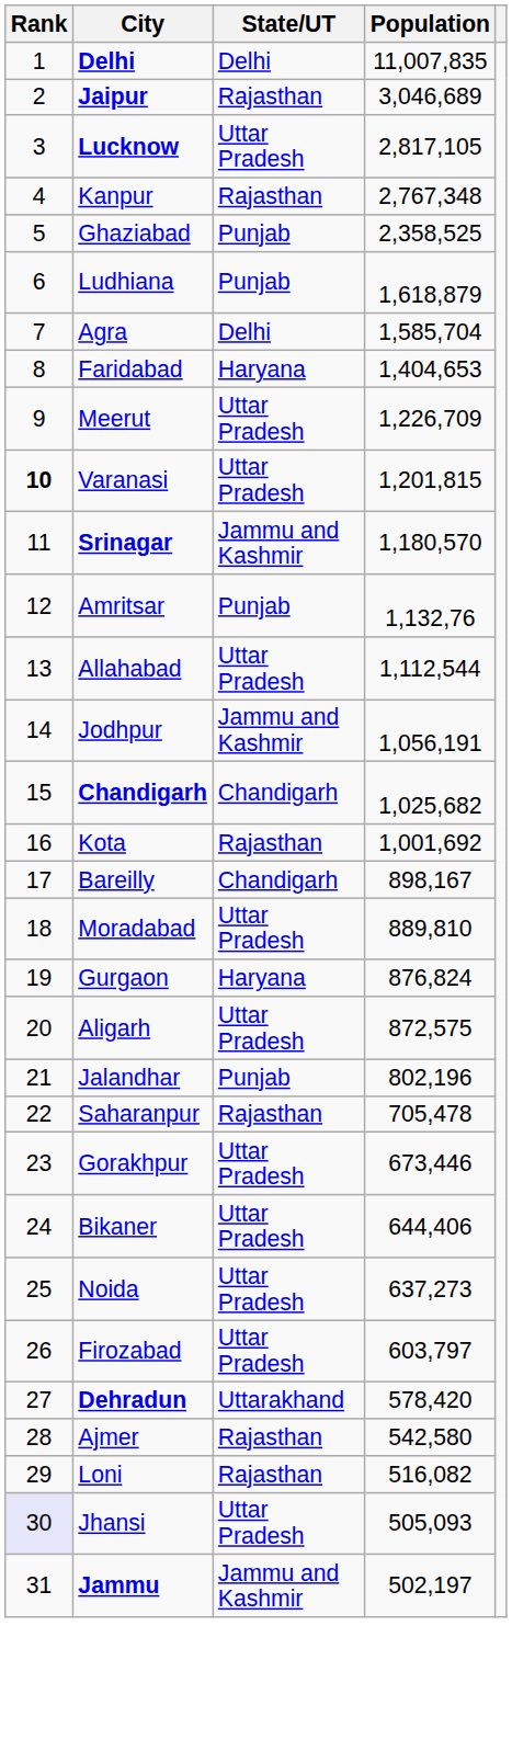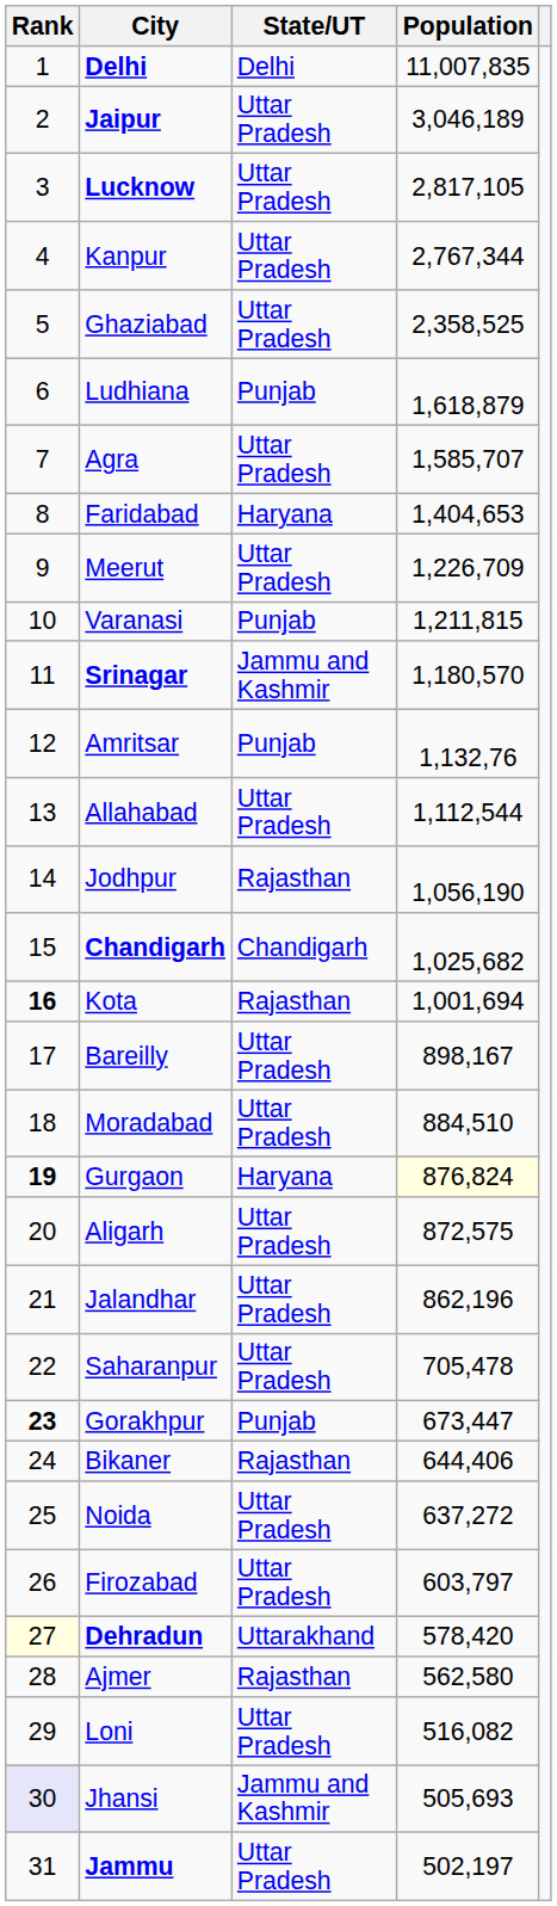 <table class="sortable wikitable" style="width: 50%; font-size: 0.90em;">
 <tr>
 <th>Rank</th>
 <th>City</th>
 <th>State/UT</th>
 <th>Population</th>
 <th></th>
 </tr>
 <tr>
 <td align="center">1</td>
 <td><strong><a href='#'>Delhi</a></strong></td>
 <td><a href='#'>Delhi</a></td>
 <td align="center">11,007,835</td>
 </tr>
 <tr>
 <td align="center">2</td>
 <td><strong><a href='#'>Jaipur</a></strong></td>
-<td><a href='#'>Rajasthan</a></td>
-<td align="center">3,046,689</td>
+<td><a href='#'>Uttar Pradesh</a></td>
+<td align="center">3,046,189</td>
 </tr>
 <tr>
 <td align="center">3</td>
 <td><strong><a href='#'>Lucknow</a></strong></td>
 <td><a href='#'>Uttar Pradesh</a></td>
 <td align="center">2,817,105</td>
 </tr>
 <tr>
 <td align="center">4</td>
 <td><a href='#'>Kanpur</a></td>
-<td><a href='#'>Rajasthan</a></td>
-<td align="center">2,767,348</td>
+<td><a href='#'>Uttar Pradesh</a></td>
+<td align="center">2,767,344</td>
 </tr>
 <tr>
 <td align="center">5</td>
 <td><a href='#'>Ghaziabad</a></td>
-<td><a href='#'>Punjab</a></td>
+<td><a href='#'>Uttar Pradesh</a></td>
 <td align="center">2,358,525</td>
 </tr>
 <tr>
 <td align="center">6</td>
 <td><a href='#'>Ludhiana</a></td>
 <td><a href='#'>Punjab</a></td>
 <td align="center"><br>1,618,879</td>
 </tr>
 <tr>
 <td align="center">7</td>
 <td><a href='#'>Agra</a></td>
-<td><a href='#'>Delhi</a></td>
-<td align="center">1,585,704</td>
+<td><a href='#'>Uttar Pradesh</a></td>
+<td align="center">1,585,707</td>
 </tr>
 <tr>
 <td align="center">8</td>
 <td><a href='#'>Faridabad</a></td>
 <td><a href='#'>Haryana</a></td>
 <td align="center">1,404,653</td>
 </tr>
 <tr>
 <td align="center">9</td>
 <td><a href='#'>Meerut</a></td>
 <td><a href='#'>Uttar Pradesh</a></td>
 <td align="center">1,226,709</td>
 </tr>
 <tr>
-<td align="center"><strong>10</strong></td>
+<td align="center">10</td>
 <td><a href='#'>Varanasi</a></td>
-<td><a href='#'>Uttar Pradesh</a></td>
-<td align="center">1,201,815</td>
+<td><a href='#'>Punjab</a></td>
+<td align="center">1,211,815</td>
 </tr>
 <tr>
 <td align="center">11</td>
 <td><strong><a href='#'>Srinagar</a></strong></td>
 <td><a href='#'>Jammu and Kashmir</a></td>
 <td align="center">1,180,570</td>
 </tr>
 <tr>
 <td align="center">12</td>
 <td><a href='#'>Amritsar</a></td>
 <td><a href='#'>Punjab</a></td>
 <td align="center"><br>1,132,76</td>
 </tr>
 <tr>
 <td align="center">13</td>
 <td><a href='#'>Allahabad</a></td>
 <td><a href='#'>Uttar Pradesh</a></td>
 <td align="center">1,112,544</td>
 </tr>
 <tr>
 <td align="center">14</td>
 <td><a href='#'>Jodhpur</a></td>
-<td><a href='#'>Jammu and Kashmir</a></td>
-<td align="center"><br>1,056,191</td>
+<td><a href='#'>Rajasthan</a></td>
+<td align="center"><br>1,056,190</td>
 </tr>
 <tr>
 <td align="center">15</td>
 <td><strong><a href='#'>Chandigarh</a></strong></td>
 <td><a href='#'>Chandigarh</a></td>
 <td align="center"><br>1,025,682</td>
 </tr>
 <tr>
-<td align="center">16</td>
+<td align="center"><strong>16</strong></td>
 <td><a href='#'>Kota</a></td>
 <td><a href='#'>Rajasthan</a></td>
-<td align="center">1,001,692</td>
+<td align="center">1,001,694</td>
 </tr>
 <tr>
 <td align="center">17</td>
 <td><a href='#'>Bareilly</a></td>
-<td><a href='#'>Chandigarh</a></td>
+<td><a href='#'>Uttar Pradesh</a></td>
 <td align="center">898,167</td>
 </tr>
 <tr>
 <td align="center">18</td>
 <td><a href='#'>Moradabad</a></td>
 <td><a href='#'>Uttar Pradesh</a></td>
-<td align="center">889,810</td>
+<td align="center">884,510</td>
 </tr>
 <tr>
-<td align="center">19</td>
+<td align="center"><strong>19</strong></td>
 <td><a href='#'>Gurgaon</a></td>
 <td><a href='#'>Haryana</a></td>
-<td align="center">876,824</td>
+<td align="center" style="background: lightyellow;">876,824</td>
 </tr>
 <tr>
 <td align="center">20</td>
 <td><a href='#'>Aligarh</a></td>
 <td><a href='#'>Uttar Pradesh</a></td>
 <td align="center">872,575</td>
 </tr>
 <tr>
 <td align="center">21</td>
 <td><a href='#'>Jalandhar</a></td>
-<td><a href='#'>Punjab</a></td>
-<td align="center">802,196</td>
+<td><a href='#'>Uttar Pradesh</a></td>
+<td align="center">862,196</td>
 </tr>
 <tr>
 <td align="center">22</td>
 <td><a href='#'>Saharanpur</a></td>
-<td><a href='#'>Rajasthan</a></td>
+<td><a href='#'>Uttar Pradesh</a></td>
 <td align="center">705,478</td>
 </tr>
 <tr>
-<td align="center">23</td>
+<td align="center"><strong>23</strong></td>
 <td><a href='#'>Gorakhpur</a></td>
-<td><a href='#'>Uttar Pradesh</a></td>
-<td align="center">673,446</td>
+<td><a href='#'>Punjab</a></td>
+<td align="center">673,447</td>
 </tr>
 <tr>
 <td align="center">24</td>
 <td><a href='#'>Bikaner</a></td>
-<td><a href='#'>Uttar Pradesh</a></td>
+<td><a href='#'>Rajasthan</a></td>
 <td align="center">644,406</td>
 </tr>
 <tr>
 <td align="center">25</td>
 <td><a href='#'>Noida</a></td>
 <td><a href='#'>Uttar Pradesh</a></td>
-<td align="center">637,273</td>
+<td align="center">637,272</td>
 </tr>
 <tr>
 <td align="center">26</td>
 <td><a href='#'>Firozabad</a></td>
 <td><a href='#'>Uttar Pradesh</a></td>
 <td align="center">603,797</td>
 </tr>
 <tr>
-<td align="center">27</td>
+<td align="center" style="background: lightyellow;">27</td>
 <td><strong><a href='#'>Dehradun</a></strong></td>
 <td><a href='#'>Uttarakhand</a></td>
 <td align="center">578,420</td>
 </tr>
 <tr>
 <td align="center">28</td>
 <td><a href='#'>Ajmer</a></td>
 <td><a href='#'>Rajasthan</a></td>
-<td align="center">542,580</td>
+<td align="center">562,580</td>
 </tr>
 <tr>
 <td align="center">29</td>
 <td><a href='#'>Loni</a></td>
-<td><a href='#'>Rajasthan</a></td>
+<td><a href='#'>Uttar Pradesh</a></td>
 <td align="center">516,082</td>
 </tr>
 <tr>
 <td align="center" style="background: lavender;">30</td>
 <td><a href='#'>Jhansi</a></td>
-<td><a href='#'>Uttar Pradesh</a></td>
-<td align="center">505,093</td>
+<td><a href='#'>Jammu and Kashmir</a></td>
+<td align="center">505,693</td>
 </tr>
 <tr>
 <td align="center">31</td>
 <td><strong><a href='#'>Jammu</a></strong></td>
-<td><a href='#'>Jammu and Kashmir</a></td>
+<td><a href='#'>Uttar Pradesh</a></td>
 <td align="center">502,197</td>
 </tr>
 </table>
